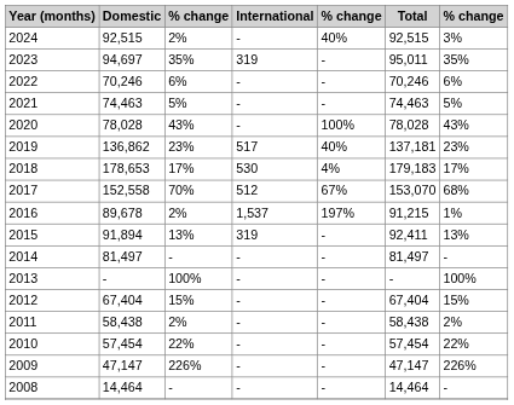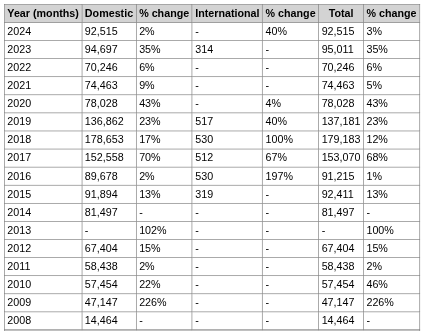 <table class="toccolours" border="1" cellpadding="4" style="border-collapse:collapse">
 <tr bgcolor=lightgrey>
 <th>Year (months)</th>
 <th>Domestic</th>
 <th>% change</th>
 <th>International</th>
 <th>% change</th>
 <th>Total</th>
 <th>% change</th>
 </tr>
 <tr>
 <td>2024</td>
 <td>92,515</td>
 <td> 2%</td>
 <td>-</td>
 <td> 40%</td>
 <td>92,515</td>
 <td> 3%</td>
 </tr>
 <tr>
 <td>2023</td>
 <td>94,697</td>
 <td> 35%</td>
-<td>319</td>
+<td>314</td>
 <td>-</td>
 <td>95,011</td>
 <td> 35%</td>
 </tr>
 <tr>
 <td>2022</td>
 <td>70,246</td>
 <td> 6%</td>
 <td>-</td>
 <td>-</td>
 <td>70,246</td>
 <td> 6%</td>
 </tr>
 <tr>
 <td>2021</td>
 <td>74,463</td>
-<td> 5%</td>
+<td> 9%</td>
 <td>-</td>
 <td>-</td>
 <td>74,463</td>
 <td> 5%</td>
 </tr>
 <tr>
 <td>2020</td>
 <td>78,028</td>
 <td> 43%</td>
 <td>-</td>
-<td> 100%</td>
+<td> 4%</td>
 <td>78,028</td>
 <td> 43%</td>
 </tr>
 <tr>
 <td>2019</td>
 <td>136,862</td>
 <td> 23%</td>
 <td>517</td>
 <td> 40%</td>
 <td>137,181</td>
 <td> 23%</td>
 </tr>
 <tr>
 <td>2018</td>
 <td>178,653</td>
 <td> 17%</td>
 <td>530</td>
-<td> 4%</td>
+<td> 100%</td>
 <td>179,183</td>
-<td> 17%</td>
+<td> 12%</td>
 </tr>
 <tr>
 <td>2017</td>
 <td>152,558</td>
 <td> 70%</td>
 <td>512</td>
 <td> 67%</td>
 <td>153,070</td>
 <td> 68%</td>
 </tr>
 <tr>
 <td>2016</td>
 <td>89,678</td>
 <td> 2%</td>
-<td>1,537</td>
+<td>530</td>
 <td> 197%</td>
 <td>91,215</td>
 <td> 1%</td>
 </tr>
 <tr>
 <td>2015</td>
 <td>91,894</td>
 <td> 13%</td>
 <td>319</td>
 <td>-</td>
 <td>92,411</td>
 <td> 13%</td>
 </tr>
 <tr>
 <td>2014</td>
 <td>81,497</td>
 <td>-</td>
 <td>-</td>
 <td>-</td>
 <td>81,497</td>
 <td>-</td>
 </tr>
 <tr>
 <td>2013</td>
 <td>-</td>
-<td> 100%</td>
+<td> 102%</td>
 <td>-</td>
 <td>-</td>
 <td>-</td>
 <td> 100%</td>
 </tr>
 <tr>
 <td>2012</td>
 <td>67,404</td>
 <td> 15%</td>
 <td>-</td>
 <td>-</td>
 <td>67,404</td>
 <td> 15%</td>
 </tr>
 <tr>
 <td>2011</td>
 <td>58,438</td>
 <td> 2%</td>
 <td>-</td>
 <td>-</td>
 <td>58,438</td>
 <td> 2%</td>
 </tr>
 <tr>
 <td>2010</td>
 <td>57,454</td>
 <td> 22%</td>
 <td>-</td>
 <td>-</td>
 <td>57,454</td>
-<td> 22%</td>
+<td> 46%</td>
 </tr>
 <tr>
 <td>2009</td>
 <td>47,147</td>
 <td> 226%</td>
 <td>-</td>
 <td>-</td>
 <td>47,147</td>
 <td> 226%</td>
 </tr>
 <tr>
 <td>2008</td>
 <td>14,464</td>
 <td>-</td>
 <td>-</td>
 <td>-</td>
 <td>14,464</td>
 <td>-</td>
 </tr>
 <tr>
 </tr>
 <tr>
 </tr>
 </table>
